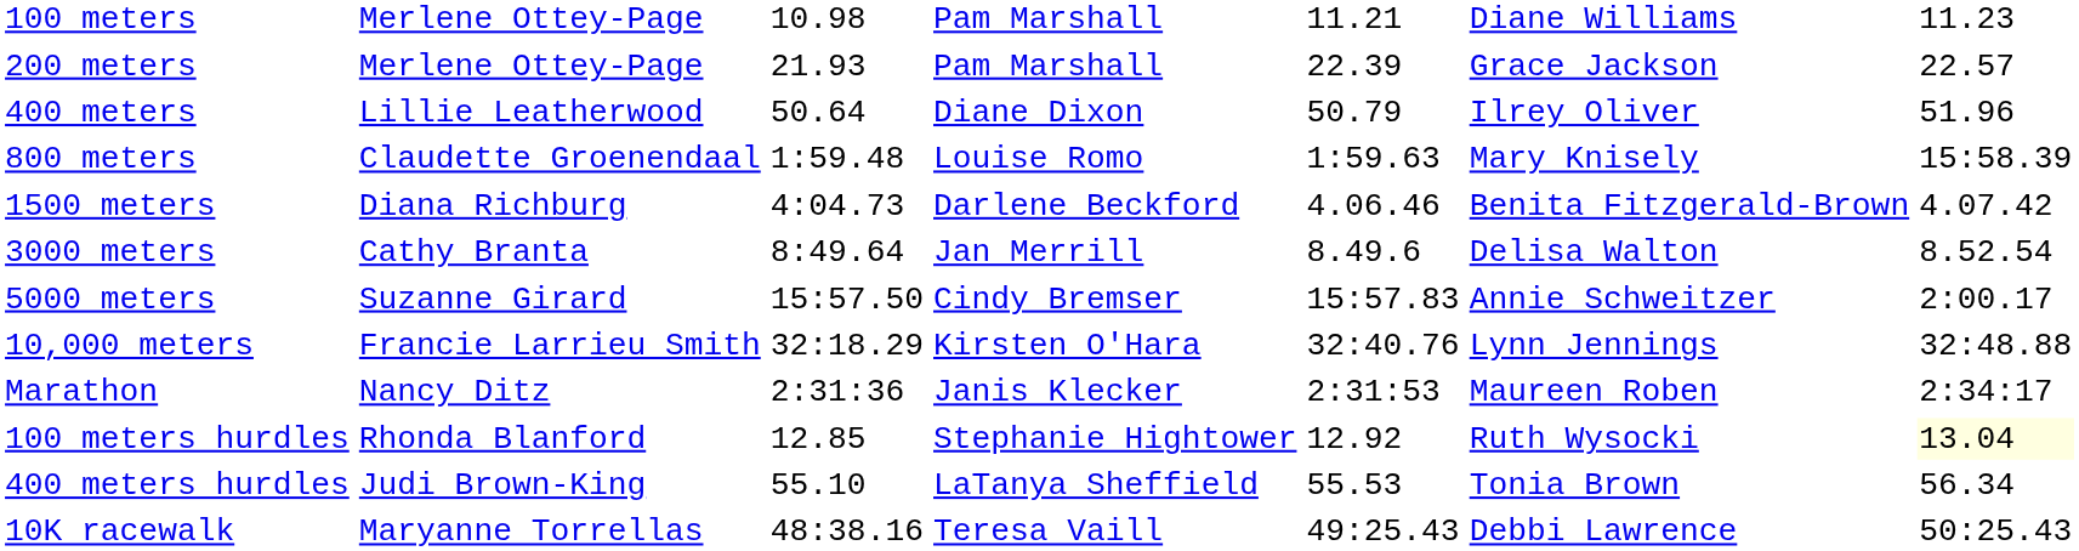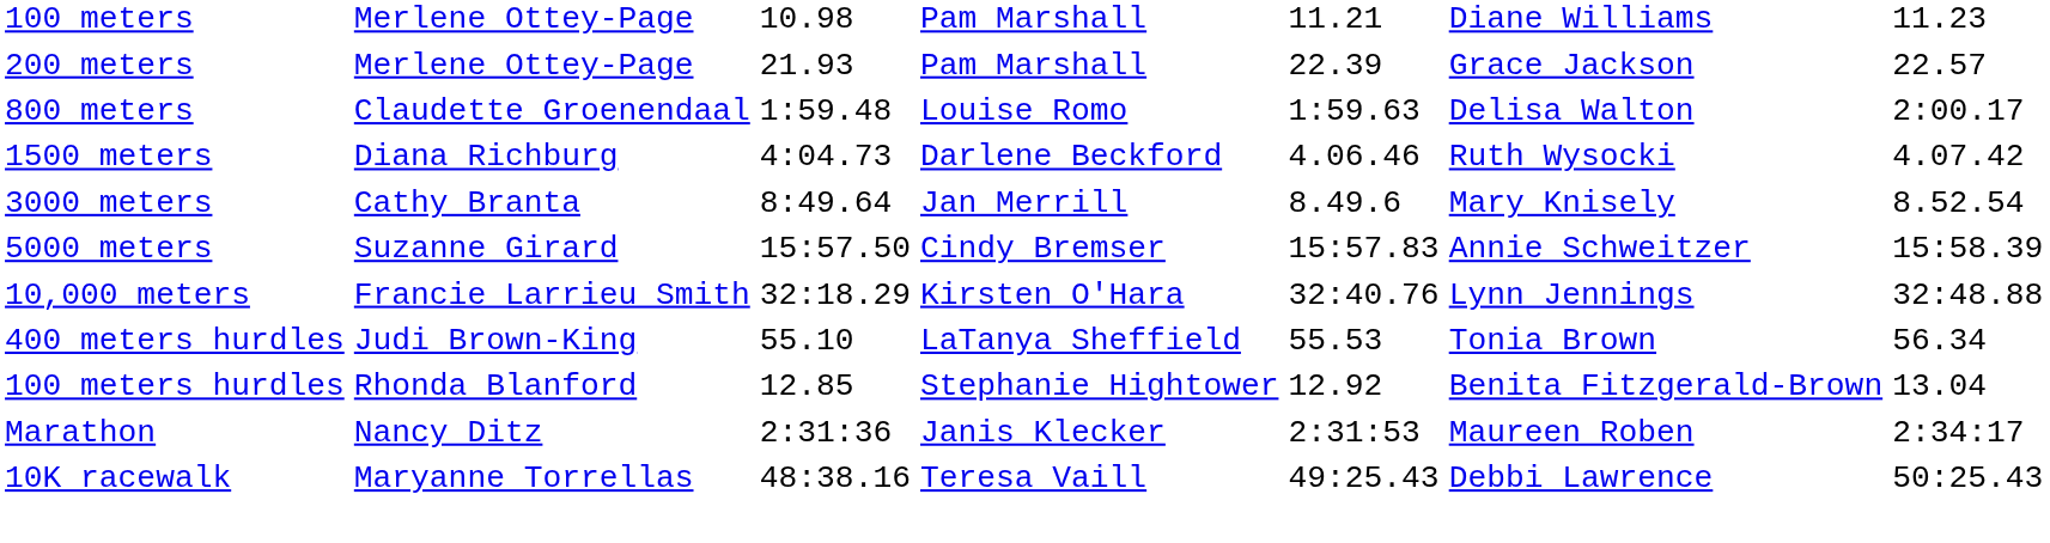 <table>
 <tr>
 <td><a href='#'>100 meters</a></td>
 <td><a href='#'>Merlene Ottey-Page</a> </td>
 <td>10.98</td>
 <td><a href='#'>Pam Marshall</a></td>
 <td>11.21</td>
 <td><a href='#'>Diane Williams</a></td>
 <td>11.23</td>
 </tr>
 <tr>
 <td><a href='#'>200 meters</a></td>
 <td><a href='#'>Merlene Ottey-Page</a> </td>
 <td>21.93</td>
 <td><a href='#'>Pam Marshall</a></td>
 <td>22.39</td>
 <td><a href='#'>Grace Jackson</a> </td>
 <td>22.57</td>
 </tr>
 <tr>
-<td><a href='#'>400 meters</a></td>
-<td><a href='#'>Lillie Leatherwood</a></td>
-<td>50.64</td>
-<td><a href='#'>Diane Dixon</a></td>
-<td>50.79</td>
-<td><a href='#'>Ilrey Oliver</a> </td>
-<td>51.96</td>
-</tr>
-<tr>
 <td><a href='#'>800 meters</a></td>
 <td><a href='#'>Claudette Groenendaal</a></td>
 <td>1:59.48</td>
 <td><a href='#'>Louise Romo</a></td>
 <td>1:59.63</td>
-<td><a href='#'>Mary Knisely</a></td>
-<td>15:58.39</td>
+<td><a href='#'>Delisa Walton</a></td>
+<td>2:00.17</td>
 </tr>
 <tr>
 <td><a href='#'>1500 meters</a></td>
 <td><a href='#'>Diana Richburg</a></td>
 <td>4:04.73</td>
 <td><a href='#'>Darlene Beckford</a></td>
 <td>4.06.46</td>
-<td><a href='#'>Benita Fitzgerald-Brown</a></td>
+<td><a href='#'>Ruth Wysocki</a></td>
 <td>4.07.42</td>
 </tr>
 <tr>
 <td><a href='#'>3000 meters</a></td>
 <td><a href='#'>Cathy Branta</a></td>
 <td>8:49.64</td>
 <td><a href='#'>Jan Merrill</a></td>
 <td>8.49.6</td>
-<td><a href='#'>Delisa Walton</a></td>
+<td><a href='#'>Mary Knisely</a></td>
 <td>8.52.54</td>
 </tr>
 <tr>
 <td><a href='#'>5000 meters</a></td>
 <td><a href='#'>Suzanne Girard</a></td>
 <td>15:57.50</td>
 <td><a href='#'>Cindy Bremser</a></td>
 <td>15:57.83</td>
 <td><a href='#'>Annie Schweitzer</a></td>
-<td>2:00.17</td>
+<td>15:58.39</td>
 </tr>
 <tr>
 <td><a href='#'>10,000 meters</a></td>
 <td><a href='#'>Francie Larrieu Smith</a></td>
 <td>32:18.29</td>
 <td><a href='#'>Kirsten O'Hara</a></td>
 <td>32:40.76</td>
 <td><a href='#'>Lynn Jennings</a></td>
 <td>32:48.88</td>
 </tr>
 <tr>
+<td><a href='#'>400 meters hurdles</a></td>
+<td><a href='#'>Judi Brown-King</a></td>
+<td>55.10</td>
+<td><a href='#'>LaTanya Sheffield</a></td>
+<td>55.53</td>
+<td><a href='#'>Tonia Brown</a></td>
+<td>56.34</td>
+</tr>
+<tr>
+<td><a href='#'>100 meters hurdles</a></td>
+<td><a href='#'>Rhonda Blanford</a></td>
+<td>12.85</td>
+<td><a href='#'>Stephanie Hightower</a></td>
+<td>12.92</td>
+<td><a href='#'>Benita Fitzgerald-Brown</a></td>
+<td>13.04</td>
+</tr>
+<tr>
 <td><a href='#'>Marathon</a></td>
 <td><a href='#'>Nancy Ditz</a></td>
 <td>2:31:36</td>
 <td><a href='#'>Janis Klecker</a></td>
 <td>2:31:53</td>
 <td><a href='#'>Maureen Roben</a></td>
 <td>2:34:17</td>
-</tr>
-<tr>
-<td><a href='#'>100 meters hurdles</a></td>
-<td><a href='#'>Rhonda Blanford</a></td>
-<td>12.85</td>
-<td><a href='#'>Stephanie Hightower</a></td>
-<td>12.92</td>
-<td><a href='#'>Ruth Wysocki</a></td>
-<td style="background: lightyellow;">13.04</td>
-</tr>
-<tr>
-<td><a href='#'>400 meters hurdles</a></td>
-<td><a href='#'>Judi Brown-King</a></td>
-<td>55.10</td>
-<td><a href='#'>LaTanya Sheffield</a></td>
-<td>55.53</td>
-<td><a href='#'>Tonia Brown</a></td>
-<td>56.34</td>
 </tr>
 <tr>
 <td><a href='#'>10K racewalk</a></td>
 <td><a href='#'>Maryanne Torrellas</a></td>
 <td>48:38.16</td>
 <td><a href='#'>Teresa Vaill</a></td>
 <td>49:25.43</td>
 <td><a href='#'>Debbi Lawrence</a></td>
 <td>50:25.43</td>
 </tr>
 </table>
